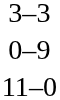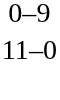 <table cellspacing=1 width=70%>
 <tr>
 <th width=25%></th>
 <th width=30%></th>
 <th width=15%></th>
 <th width=30%></th>
-</tr>
-<tr>
-<td></td>
-<td align=right></td>
-<td align=center>3–3</td>
-<td></td>
 </tr>
 <tr>
 <td></td>
 <td align=right></td>
 <td align=center>0–9</td>
 <td></td>
 </tr>
 <tr>
 <td></td>
 <td align=right></td>
 <td align=center>11–0</td>
 <td></td>
 </tr>
 </table>
